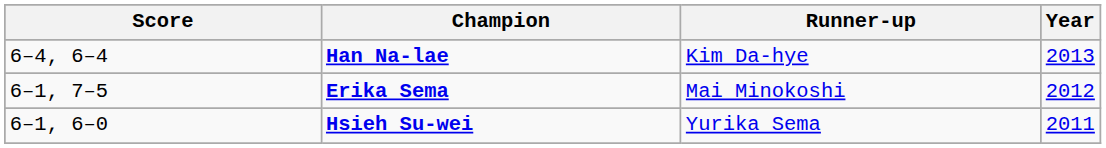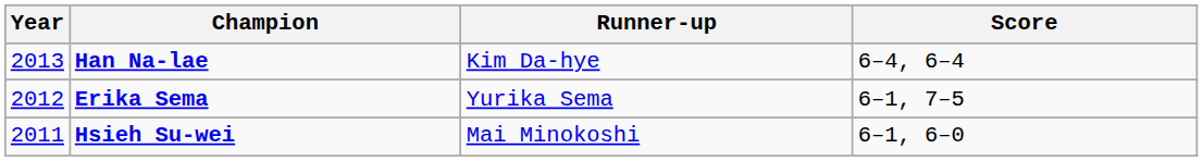 <table class="wikitable" style="font-size:90%">
 <tr>
-<th width="175">Score</th>
+<th>Year</th>
 <th width="200">Champion</th>
 <th width="200">Runner-up</th>
-<th>Year</th>
+<th width="175">Score</th>
 </tr>
 <tr>
-<td>6–4, 6–4</td>
+<td><a href='#'>2013</a></td>
 <td> <strong><a href='#'>Han Na-lae</a></strong></td>
 <td> <a href='#'>Kim Da-hye</a></td>
-<td><a href='#'>2013</a></td>
+<td>6–4, 6–4</td>
 </tr>
 <tr>
+<td><a href='#'>2012</a></td>
+<td> <strong><a href='#'>Erika Sema</a></strong></td>
+<td> <a href='#'>Yurika Sema</a></td>
 <td>6–1, 7–5</td>
-<td> <strong><a href='#'>Erika Sema</a></strong></td>
-<td> <a href='#'>Mai Minokoshi</a></td>
-<td><a href='#'>2012</a></td>
 </tr>
 <tr>
+<td><a href='#'>2011</a></td>
+<td> <strong><a href='#'>Hsieh Su-wei</a></strong></td>
+<td> <a href='#'>Mai Minokoshi</a></td>
 <td>6–1, 6–0</td>
-<td> <strong><a href='#'>Hsieh Su-wei</a></strong></td>
-<td> <a href='#'>Yurika Sema</a></td>
-<td><a href='#'>2011</a></td>
 </tr>
 </table>
